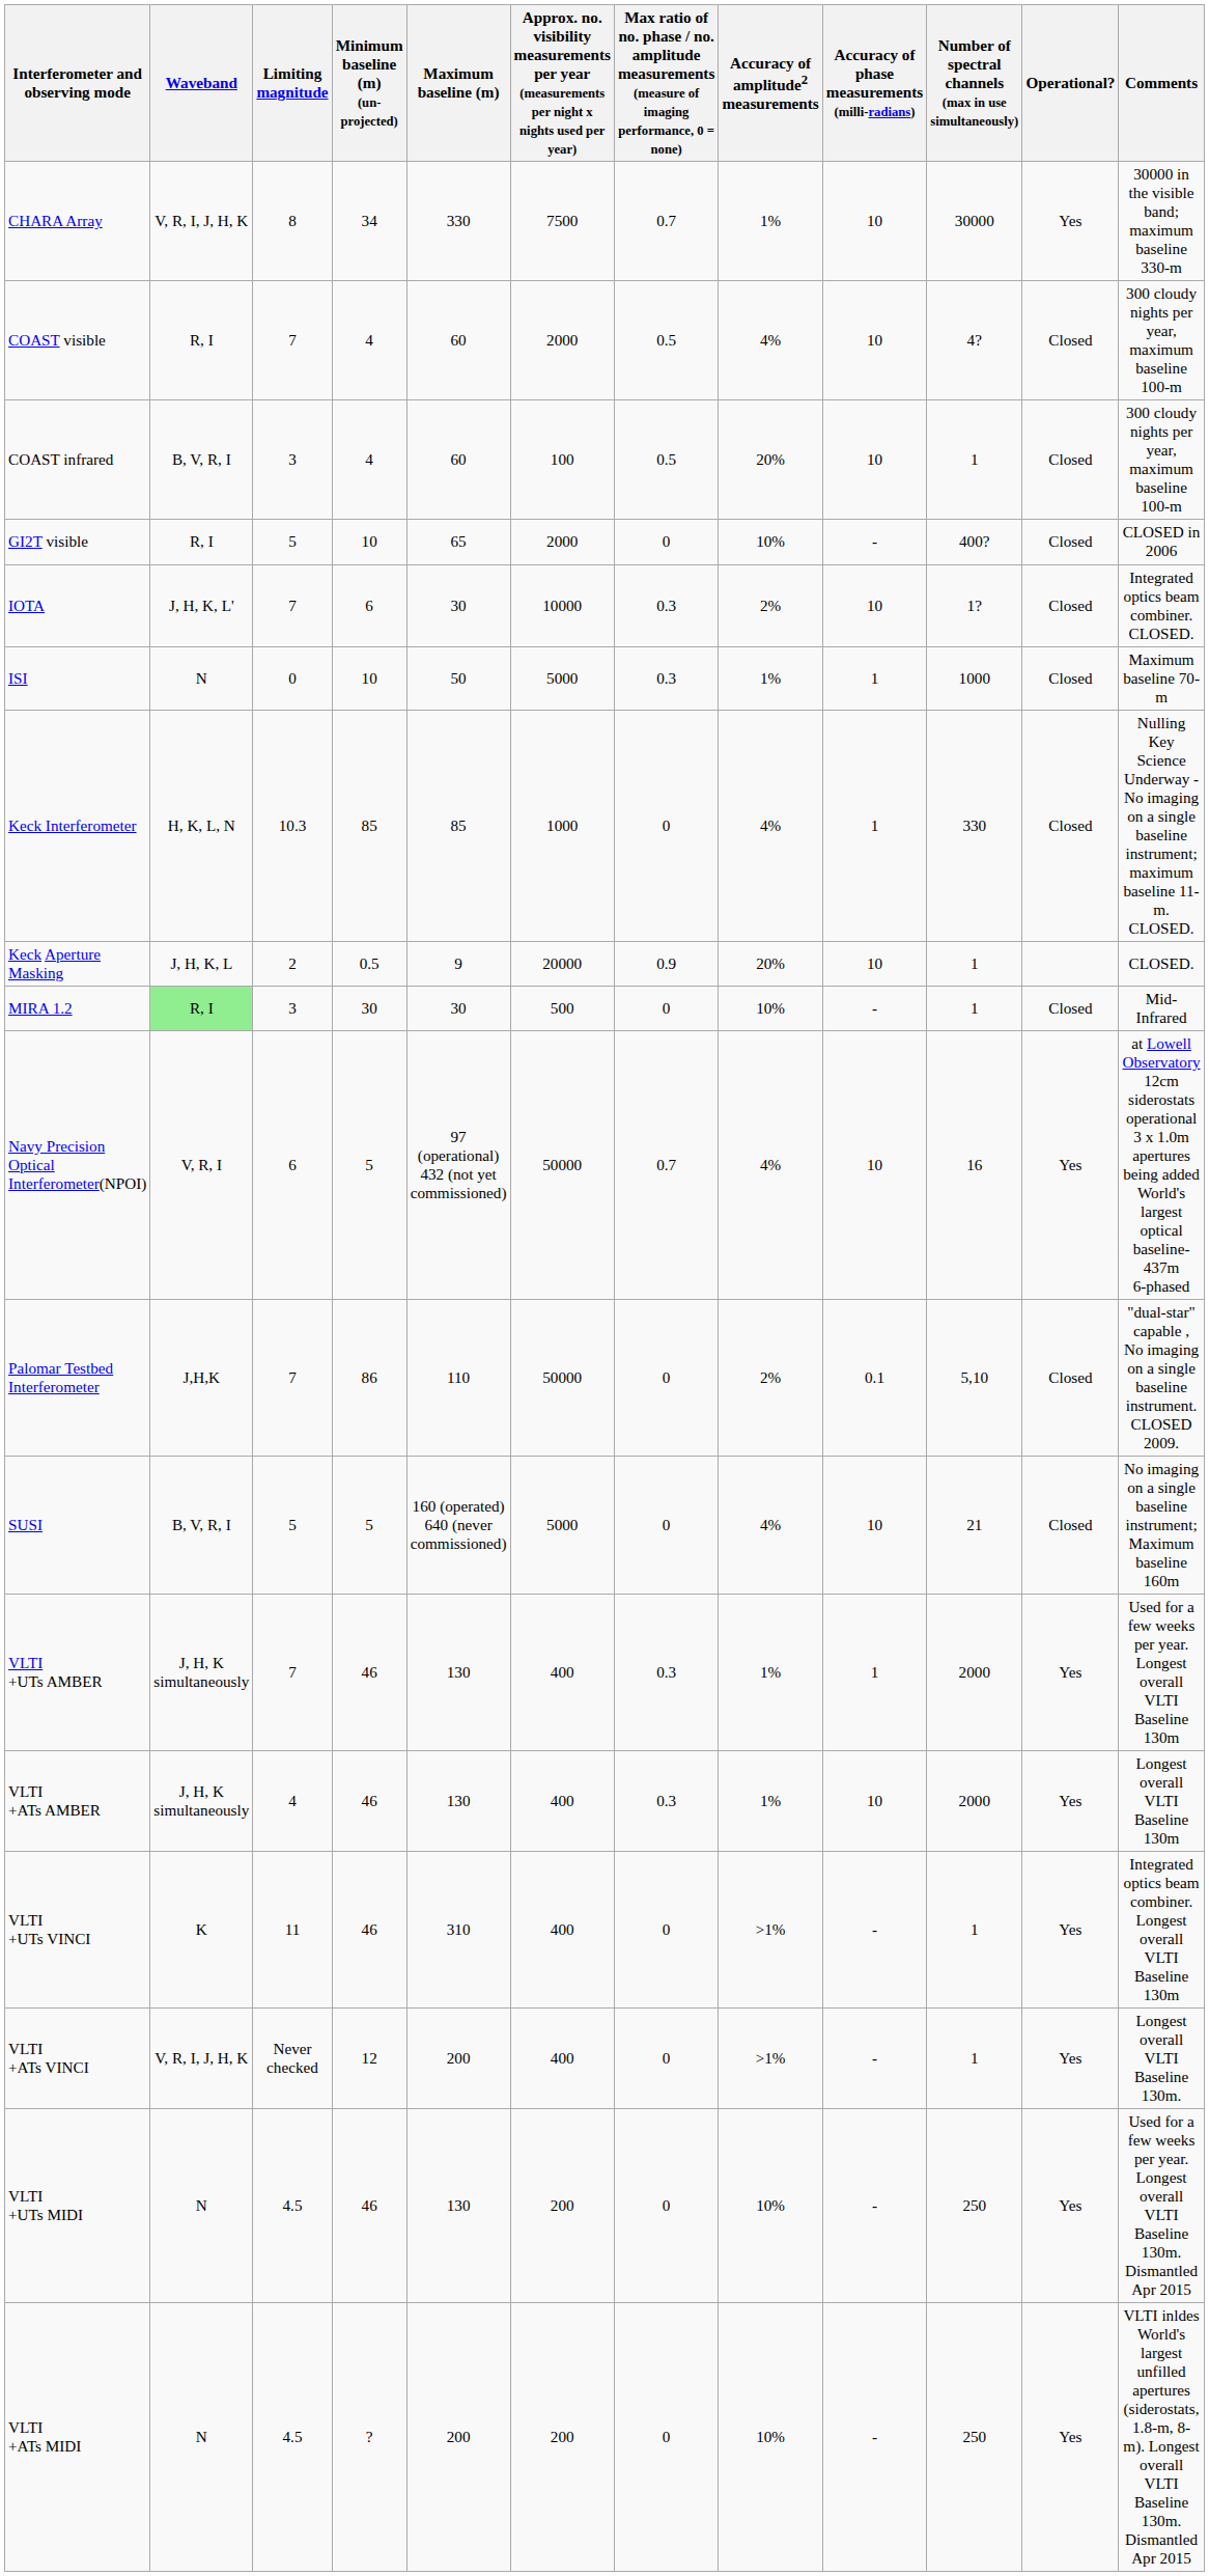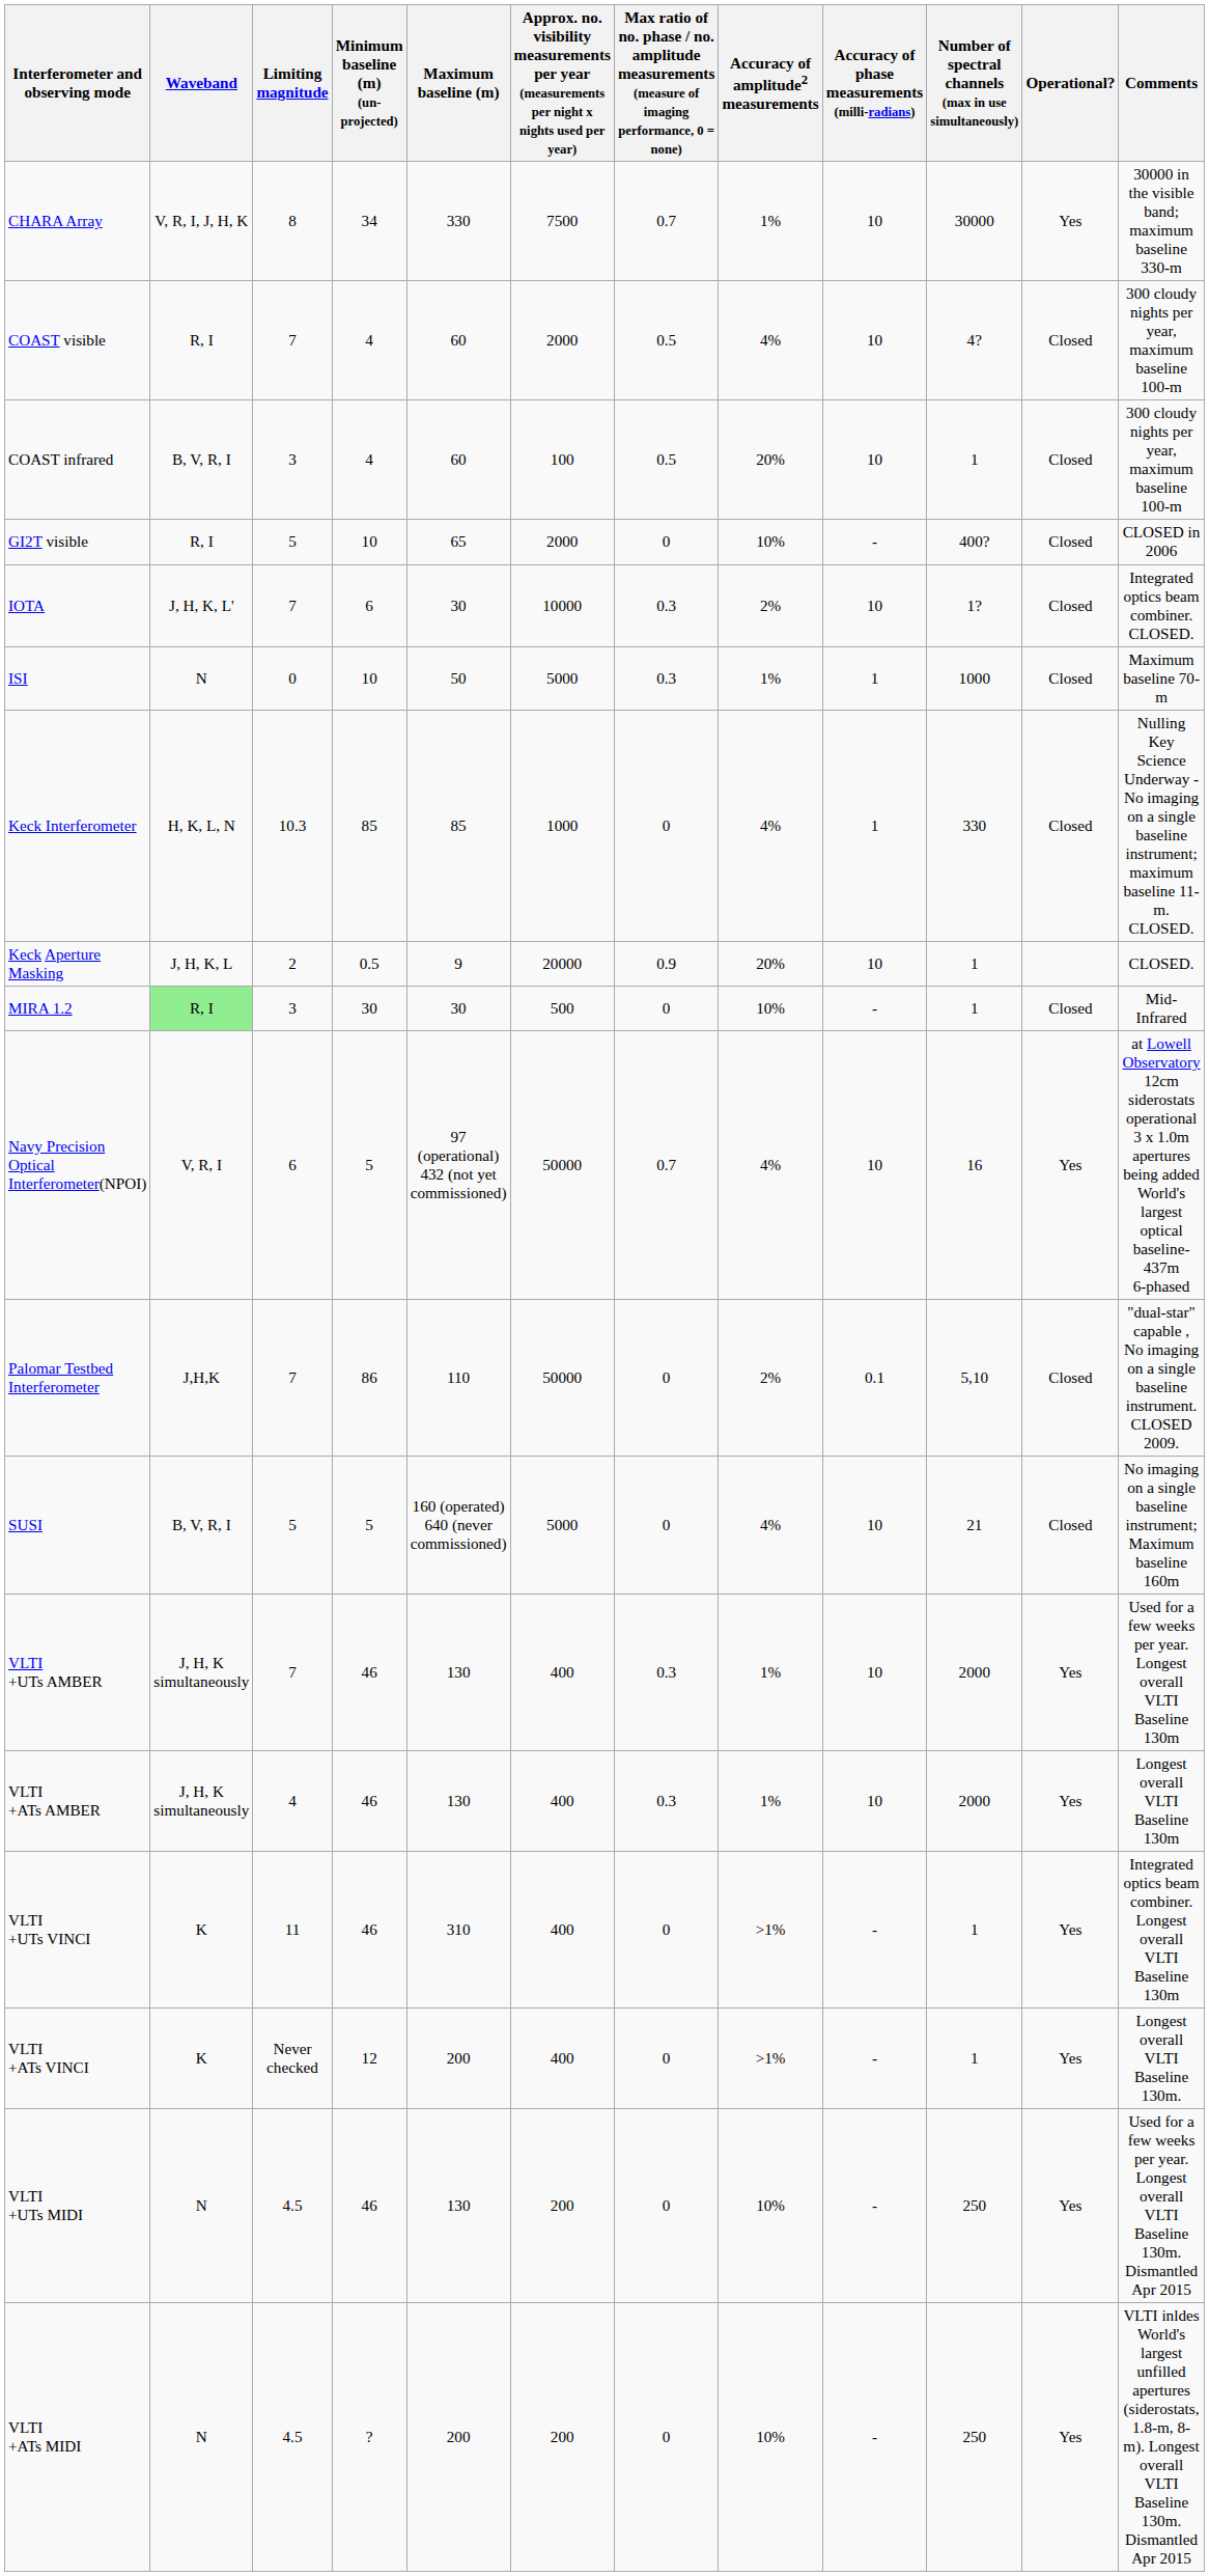 <table class="wikitable sticky-header" style="font-size:95%; text-align:center;">
 <tr>
 <th>Interferometer and observing mode</th>
 <th><a href='#'>Waveband</a></th>
 <th>Limiting <a href='#'>magnitude</a></th>
 <th>Minimum baseline (m)<br><small>(un-projected)</small></th>
 <th>Maximum baseline (m)</th>
 <th>Approx. no. visibility measurements per year<br><small>(measurements per night x nights used per year)</small></th>
 <th>Max ratio of no. phase / no. amplitude measurements<br><small>(measure of imaging performance, 0 = none)</small></th>
 <th>Accuracy of amplitude<sup>2</sup> measurements</th>
 <th>Accuracy of phase measurements<br><small>(milli-<a href='#'>radians</a>)</small></th>
 <th>Number of spectral channels<br><small>(max in use simultaneously)</small></th>
 <th>Operational?</th>
 <th>Comments</th>
 </tr>
 <tr>
 <td align="left"><a href='#'>CHARA Array</a></td>
 <td>V, R, I, J, H, K</td>
 <td>8</td>
 <td>34</td>
 <td>330</td>
 <td>7500</td>
 <td>0.7</td>
 <td>1%</td>
 <td>10</td>
 <td>30000</td>
 <td>Yes</td>
 <td>30000 in the visible band; maximum baseline 330-m</td>
 </tr>
 <tr>
 <td align="left"><a href='#'>COAST</a> visible</td>
 <td>R, I</td>
 <td>7</td>
 <td>4</td>
 <td>60</td>
 <td>2000</td>
 <td>0.5</td>
 <td>4%</td>
 <td>10</td>
 <td>4?</td>
 <td>Closed</td>
 <td>300 cloudy nights per year, maximum baseline 100-m</td>
 </tr>
 <tr>
 <td align="left">COAST infrared</td>
 <td>B, V, R, I</td>
 <td>3</td>
 <td>4</td>
 <td>60</td>
 <td>100</td>
 <td>0.5</td>
 <td>20%</td>
 <td>10</td>
 <td>1</td>
 <td>Closed</td>
 <td>300 cloudy nights per year, maximum baseline 100-m</td>
 </tr>
 <tr>
 <td align="left"><a href='#'>GI2T</a> visible</td>
 <td>R, I</td>
 <td>5</td>
 <td>10</td>
 <td>65</td>
 <td>2000</td>
 <td>0</td>
 <td>10%</td>
 <td>-</td>
 <td>400?</td>
 <td>Closed</td>
 <td>CLOSED in 2006</td>
 </tr>
 <tr>
 <td align="left"><a href='#'>IOTA</a></td>
 <td>J, H, K, L'</td>
 <td>7</td>
 <td>6</td>
 <td>30</td>
 <td>10000</td>
 <td>0.3</td>
 <td>2%</td>
 <td>10</td>
 <td>1?</td>
 <td>Closed</td>
 <td>Integrated optics beam combiner. CLOSED.</td>
 </tr>
 <tr>
 <td align="left"><a href='#'>ISI</a></td>
 <td>N</td>
 <td>0</td>
 <td>10</td>
 <td>50</td>
 <td>5000</td>
 <td>0.3</td>
 <td>1%</td>
 <td>1</td>
 <td>1000</td>
 <td>Closed</td>
 <td>Maximum baseline 70-m</td>
 </tr>
 <tr>
 <td align="left"><a href='#'>Keck Interferometer</a></td>
 <td>H, K, L, N</td>
 <td>10.3</td>
 <td>85</td>
 <td>85</td>
 <td>1000</td>
 <td>0</td>
 <td>4%</td>
 <td>1</td>
 <td>330</td>
 <td>Closed</td>
 <td>Nulling Key Science Underway - No imaging on a single baseline instrument; maximum baseline 11-m. CLOSED.</td>
 </tr>
 <tr>
 <td align="left"><a href='#'>Keck</a> <a href='#'>Aperture Masking</a></td>
 <td>J, H, K, L</td>
 <td>2</td>
 <td>0.5</td>
 <td>9</td>
 <td>20000</td>
 <td>0.9</td>
 <td>20%</td>
 <td>10</td>
 <td>1</td>
 <td></td>
 <td>CLOSED.</td>
 </tr>
 <tr>
 <td align="left"><a href='#'>MIRA 1.2</a></td>
 <td style="background: lightgreen;">R, I</td>
 <td>3</td>
 <td>30</td>
 <td>30</td>
 <td>500</td>
 <td>0</td>
 <td>10%</td>
 <td>-</td>
 <td>1</td>
 <td>Closed</td>
 <td>Mid-Infrared</td>
 </tr>
 <tr>
 <td align="left"><a href='#'>Navy Precision Optical Interferometer</a>(NPOI)</td>
 <td>V, R, I</td>
 <td>6</td>
 <td>5</td>
 <td>97 (operational)<br>432 (not yet commissioned)</td>
 <td>50000</td>
 <td>0.7</td>
 <td>4%</td>
 <td>10</td>
 <td>16</td>
 <td>Yes</td>
 <td>at <a href='#'>Lowell Observatory</a><br>12cm siderostats operational<br>3 x 1.0m apertures being added<br>World's largest optical baseline-437m<br>6-phased</td>
 </tr>
 <tr>
 <td align="left"><a href='#'>Palomar Testbed Interferometer</a></td>
 <td>J,H,K</td>
 <td>7</td>
 <td>86</td>
 <td>110</td>
 <td>50000</td>
 <td>0</td>
 <td>2%</td>
 <td>0.1</td>
 <td>5,10</td>
 <td>Closed</td>
 <td>"dual-star" capable , No imaging on a single baseline instrument. CLOSED 2009.</td>
 </tr>
 <tr>
 <td align="left"><a href='#'>SUSI</a></td>
 <td>B, V, R, I</td>
 <td>5</td>
 <td>5</td>
 <td>160 (operated)<br>640 (never commissioned)</td>
 <td>5000</td>
 <td>0</td>
 <td>4%</td>
 <td>10</td>
 <td>21</td>
 <td>Closed</td>
 <td>No imaging on a single baseline instrument; Maximum baseline 160m</td>
 </tr>
 <tr>
 <td align="left"><a href='#'>VLTI</a><br>+UTs AMBER</td>
 <td>J, H, K simultaneously</td>
 <td>7</td>
 <td>46</td>
 <td>130</td>
 <td>400</td>
 <td>0.3</td>
 <td>1%</td>
-<td>1</td>
+<td>10</td>
 <td>2000</td>
 <td>Yes</td>
 <td>Used for a few weeks per year. Longest overall VLTI Baseline 130m</td>
 </tr>
 <tr>
 <td align="left">VLTI<br>+ATs AMBER</td>
 <td>J, H, K simultaneously</td>
 <td>4</td>
 <td>46</td>
 <td>130</td>
 <td>400</td>
 <td>0.3</td>
 <td>1%</td>
 <td>10</td>
 <td>2000</td>
 <td>Yes</td>
 <td>Longest overall VLTI Baseline 130m</td>
 </tr>
 <tr>
 <td align="left">VLTI<br>+UTs VINCI</td>
 <td>K</td>
 <td>11</td>
 <td>46</td>
 <td>310</td>
 <td>400</td>
 <td>0</td>
 <td>>1%</td>
 <td>-</td>
 <td>1</td>
 <td>Yes</td>
 <td>Integrated optics beam combiner. Longest overall VLTI Baseline 130m</td>
 </tr>
 <tr>
 <td align="left">VLTI<br>+ATs VINCI</td>
-<td>V, R, I, J, H, K</td>
+<td>K</td>
 <td>Never checked</td>
 <td>12</td>
 <td>200</td>
 <td>400</td>
 <td>0</td>
 <td>>1%</td>
 <td>-</td>
 <td>1</td>
 <td>Yes</td>
 <td>Longest overall VLTI Baseline 130m.</td>
 </tr>
 <tr>
 <td align="left">VLTI<br>+UTs MIDI</td>
 <td>N</td>
 <td>4.5</td>
 <td>46</td>
 <td>130</td>
 <td>200</td>
 <td>0</td>
 <td>10%</td>
 <td>-</td>
 <td>250</td>
 <td>Yes</td>
 <td>Used for a few weeks per year. Longest overall VLTI Baseline 130m. Dismantled Apr 2015</td>
 </tr>
 <tr>
 <td align="left">VLTI<br>+ATs MIDI</td>
 <td>N</td>
 <td>4.5</td>
 <td>?</td>
 <td>200</td>
 <td>200</td>
 <td>0</td>
 <td>10%</td>
 <td>-</td>
 <td>250</td>
 <td>Yes</td>
 <td>VLTI inldes World's largest unfilled apertures (siderostats, 1.8-m, 8-m). Longest overall VLTI Baseline 130m. Dismantled Apr 2015</td>
 </tr>
 <tr>
 </tr>
 </table>
